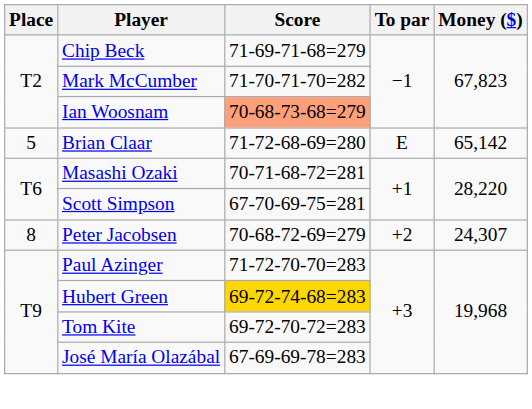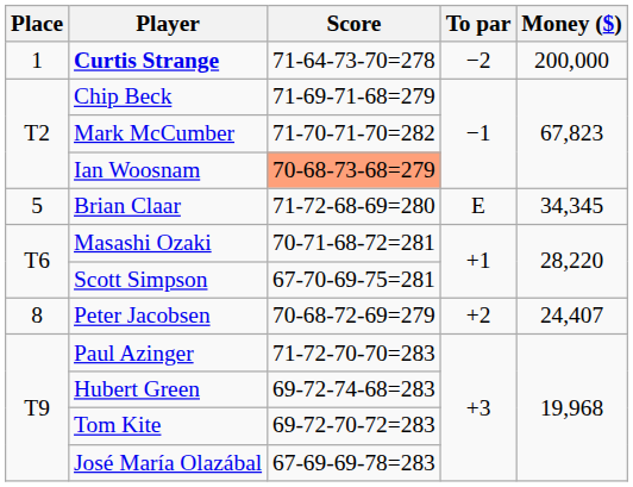 <table class=wikitable>
 <tr>
 <th>Place</th>
 <th>Player</th>
 <th>Score</th>
 <th>To par</th>
 <th>Money (<a href='#'>$</a>)</th>
+</tr>
+<tr>
+<td align=center>1</td>
+<td> <strong><a href='#'>Curtis Strange</a></strong></td>
+<td>71-64-73-70=278</td>
+<td align=center>−2</td>
+<td align=center>200,000</td>
 </tr>
 <tr>
 <td rowspan=3 align=center>T2</td>
 <td> <a href='#'>Chip Beck</a></td>
 <td>71-69-71-68=279</td>
 <td rowspan=3 align=center>−1</td>
 <td rowspan=3 align=center>67,823</td>
 </tr>
 <tr>
 <td> <a href='#'>Mark McCumber</a></td>
 <td>71-70-71-70=282</td>
 </tr>
 <tr>
 <td> <a href='#'>Ian Woosnam</a></td>
 <td style="background: lightsalmon;">70-68-73-68=279</td>
 </tr>
 <tr>
 <td align=center>5</td>
 <td> <a href='#'>Brian Claar</a></td>
 <td>71-72-68-69=280</td>
 <td align=center>E</td>
-<td align=center>65,142</td>
+<td align=center>34,345</td>
 </tr>
 <tr>
 <td rowspan=2 align=center>T6</td>
 <td> <a href='#'>Masashi Ozaki</a></td>
 <td>70-71-68-72=281</td>
 <td rowspan=2 align=center>+1</td>
 <td rowspan=2 align=center>28,220</td>
 </tr>
 <tr>
 <td> <a href='#'>Scott Simpson</a></td>
 <td>67-70-69-75=281</td>
 </tr>
 <tr>
 <td align=center>8</td>
 <td> <a href='#'>Peter Jacobsen</a></td>
 <td>70-68-72-69=279</td>
 <td align=center>+2</td>
-<td align=center>24,307</td>
+<td align=center>24,407</td>
 </tr>
 <tr>
 <td rowspan=4 align=center>T9</td>
 <td> <a href='#'>Paul Azinger</a></td>
 <td>71-72-70-70=283</td>
 <td rowspan=4 align=center>+3</td>
 <td rowspan=4 align=center>19,968</td>
 </tr>
 <tr>
 <td> <a href='#'>Hubert Green</a></td>
-<td style="background: gold;">69-72-74-68=283</td>
+<td>69-72-74-68=283</td>
 </tr>
 <tr>
 <td> <a href='#'>Tom Kite</a></td>
 <td>69-72-70-72=283</td>
 </tr>
 <tr>
 <td> <a href='#'>José María Olazábal</a></td>
 <td>67-69-69-78=283</td>
 </tr>
 </table>
